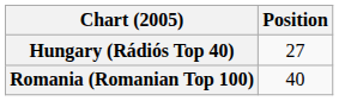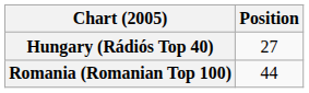 <table class="wikitable plainrowheaders" style="text-align:center">
 <tr>
 <th>Chart (2005)</th>
 <th>Position</th>
 </tr>
 <tr>
 <th scope="row">Hungary (Rádiós Top 40)</th>
 <td>27</td>
 </tr>
 <tr>
 <th scope="row">Romania (Romanian Top 100)</th>
-<td>40</td>
+<td>44</td>
 </tr>
 </table>
